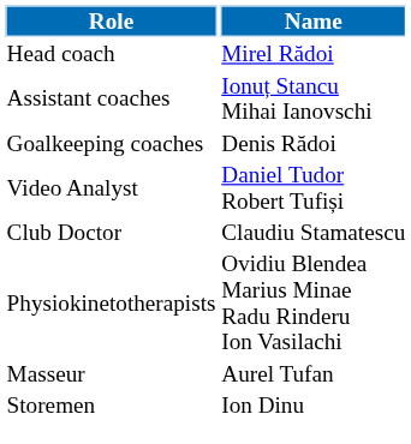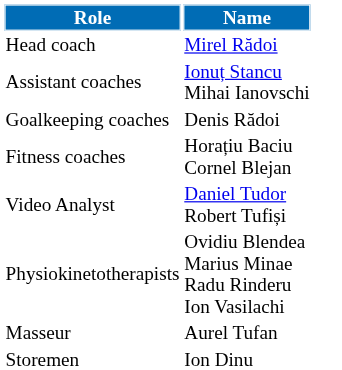 <table class="toccolours">
 <tr>
 <th style="background:#006cb5;color:#fefefe;border:1px solid #fefefe;">Role</th>
 <th style="background:#006cb5;color:#fefefe;border:1px solid #fefefe;">Name</th>
 </tr>
 <tr>
 <td>Head coach</td>
 <td> <a href='#'>Mirel Rădoi</a></td>
 </tr>
 <tr>
 <td>Assistant coaches</td>
 <td> <a href='#'>Ionuț Stancu</a> <br>  Mihai Ianovschi</td>
 </tr>
 <tr>
 <td>Goalkeeping coaches</td>
 <td> Denis Rădoi</td>
 </tr>
 <tr>
+<td>Fitness coaches</td>
+<td> Horațiu Baciu <br>  Cornel Blejan</td>
+</tr>
+<tr>
 <td>Video Analyst</td>
 <td> <a href='#'>Daniel Tudor</a> <br>  Robert Tufiși</td>
-</tr>
-<tr>
-<td>Club Doctor</td>
-<td> Claudiu Stamatescu</td>
 </tr>
 <tr>
 <td>Physiokinetotherapists</td>
 <td> Ovidiu Blendea <br>  Marius Minae <br>  Radu Rinderu <br>  Ion Vasilachi</td>
 </tr>
 <tr>
 <td>Masseur</td>
 <td> Aurel Tufan</td>
 </tr>
 <tr>
 <td>Storemen</td>
 <td> Ion Dinu</td>
 </tr>
 </table>
